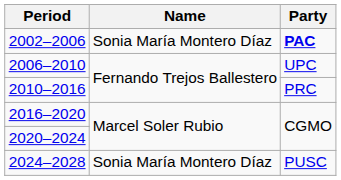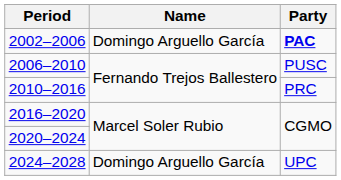 <table class="wikitable" style="margin:auto">
 <tr>
 <th>Period</th>
 <th>Name</th>
 <th>Party</th>
 </tr>
 <tr>
 <td><a href='#'>2002–2006</a></td>
-<td>Sonia María Montero Díaz</td>
+<td>Domingo Arguello García</td>
 <td><strong> <a href='#'>PAC</a></strong></td>
 </tr>
 <tr>
 <td><a href='#'>2006–2010</a></td>
 <td rowspan="2">Fernando Trejos Ballestero</td>
-<td> <a href='#'>UPC</a></td>
+<td> <a href='#'>PUSC</a></td>
 </tr>
 <tr>
 <td><a href='#'>2010–2016</a></td>
 <td> <a href='#'>PRC</a></td>
 </tr>
 <tr>
 <td><a href='#'>2016–2020</a></td>
 <td rowspan="2">Marcel Soler Rubio</td>
 <td rowspan="2"> CGMO</td>
 </tr>
 <tr>
 <td><a href='#'>2020–2024</a></td>
 </tr>
 <tr>
 <td><a href='#'>2024–2028</a></td>
-<td>Sonia María Montero Díaz</td>
-<td> <a href='#'>PUSC</a></td>
+<td>Domingo Arguello García</td>
+<td> <a href='#'>UPC</a></td>
 </tr>
 </table>
